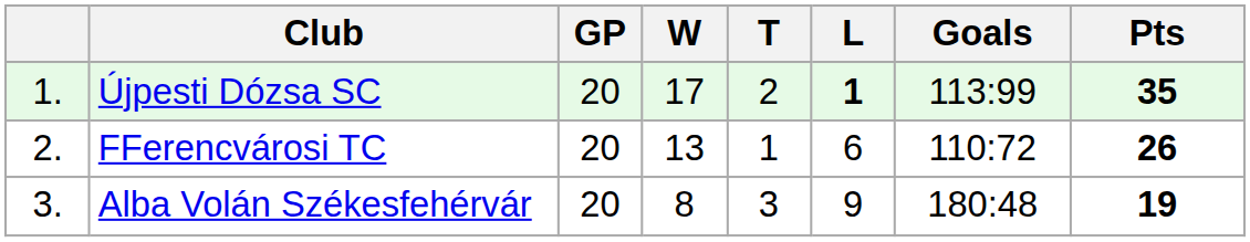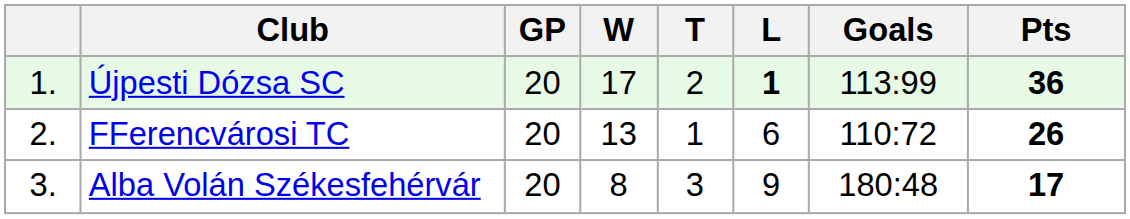 <table class="wikitable">
 <tr>
 <th width="30"></th>
 <th width="200">Club</th>
 <th width="30">GP</th>
 <th width="30">W</th>
 <th width="30">T</th>
 <th width="30">L</th>
 <th width="70">Goals</th>
 <th width="70">Pts</th>
 </tr>
 <tr bgcolor="#e6fae6" align="center">
 <td>1.</td>
 <td align="left"><a href='#'>Újpesti Dózsa SC</a></td>
 <td>20</td>
 <td>17</td>
 <td>2</td>
 <td><strong>1</strong></td>
 <td>113:99</td>
-<td><strong>35</strong></td>
+<td><strong>36</strong></td>
 </tr>
 <tr bgcolor="#FFFFFF" align="center">
 <td>2.</td>
 <td align="left"><a href='#'>FFerencvárosi TC</a></td>
 <td>20</td>
 <td>13</td>
 <td>1</td>
 <td>6</td>
 <td>110:72</td>
 <td><strong>26</strong></td>
 </tr>
 <tr bgcolor="#FFFFFF" align="center">
 <td>3.</td>
 <td align="left"><a href='#'>Alba Volán Székesfehérvár</a></td>
 <td>20</td>
 <td>8</td>
 <td>3</td>
 <td>9</td>
 <td>180:48</td>
-<td><strong>19</strong></td>
+<td><strong>17</strong></td>
 </tr>
 </table>
